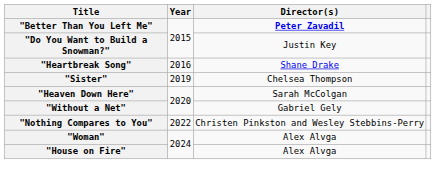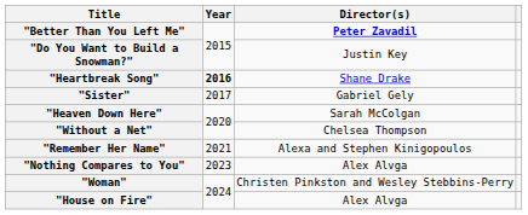 <table class="wikitable plainrowheaders" style="text-align:center;">
 <tr>
 <th scope="col" style="width:18em;">Title</th>
 <th scope="col">Year</th>
 <th scope="col">Director(s)</th>
 <th></th>
 </tr>
 <tr>
 <th scope="row">"Better Than You Left Me"</th>
 <td rowspan="2">2015</td>
 <td><strong><a href='#'>Peter Zavadil</a></strong></td>
 <td></td>
 </tr>
 <tr>
 <th scope="row">"Do You Want to Build a Snowman?"</th>
 <td>Justin Key</td>
 <td></td>
 </tr>
 <tr>
 <th scope="row">"Heartbreak Song"</th>
-<td>2016</td>
+<td><strong>2016</strong></td>
 <td><a href='#'>Shane Drake</a></td>
 <td></td>
 </tr>
 <tr>
 <th scope="row">"Sister"</th>
-<td>2019</td>
-<td>Chelsea Thompson</td>
+<td>2017</td>
+<td>Gabriel Gely</td>
 <td></td>
 </tr>
 <tr>
 <th scope="row">"Heaven Down Here"</th>
 <td rowspan="2">2020</td>
 <td>Sarah McColgan</td>
 <td></td>
 </tr>
 <tr>
 <th scope="row">"Without a Net"</th>
-<td>Gabriel Gely</td>
+<td>Chelsea Thompson</td>
+<td></td>
+</tr>
+<tr>
+<th scope="row">"Remember Her Name"</th>
+<td>2021</td>
+<td>Alexa and Stephen Kinigopoulos</td>
 <td></td>
 </tr>
 <tr>
 <th scope="row">"Nothing Compares to You"<br></th>
-<td>2022</td>
-<td>Christen Pinkston and Wesley Stebbins-Perry</td>
+<td>2023</td>
+<td>Alex Alvga</td>
 <td></td>
 </tr>
 <tr>
 <th scope="row">"Woman"</th>
 <td rowspan="2">2024</td>
-<td>Alex Alvga</td>
+<td>Christen Pinkston and Wesley Stebbins-Perry</td>
 <td></td>
 </tr>
 <tr>
 <th scope="row">"House on Fire"</th>
 <td>Alex Alvga</td>
 </tr>
 </table>
